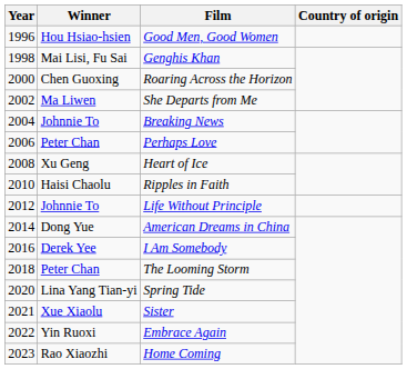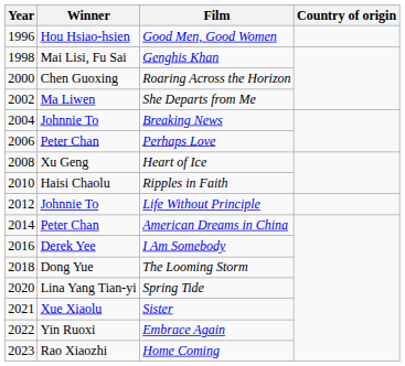 <table class="wikitable">
 <tr>
 <th>Year</th>
 <th>Winner</th>
 <th>Film</th>
 <th>Country of origin</th>
 </tr>
 <tr>
 <td>1996</td>
 <td><a href='#'>Hou Hsiao-hsien</a></td>
 <td><em><a href='#'>Good Men, Good Women</a></em></td>
 <td></td>
 </tr>
 <tr>
 <td>1998</td>
 <td>Mai Lisi, Fu Sai</td>
 <td><em><a href='#'>Genghis Khan</a></em></td>
 <td rowspan=3></td>
 </tr>
 <tr>
 <td>2000</td>
 <td>Chen Guoxing</td>
 <td><em>Roaring Across the Horizon</em></td>
 </tr>
 <tr>
 <td>2002</td>
 <td><a href='#'>Ma Liwen</a></td>
 <td><em> She Departs from Me</em></td>
 </tr>
 <tr>
 <td>2004</td>
 <td><a href='#'>Johnnie To</a></td>
 <td><em><a href='#'>Breaking News</a></em></td>
 <td rowspan=2></td>
 </tr>
 <tr>
 <td>2006</td>
 <td><a href='#'>Peter Chan</a></td>
 <td><em><a href='#'>Perhaps Love</a></em></td>
 </tr>
 <tr>
 <td>2008</td>
 <td>Xu Geng</td>
 <td><em>Heart of Ice</em></td>
 <td rowspan=2></td>
 </tr>
 <tr>
 <td>2010</td>
 <td>Haisi Chaolu</td>
 <td><em>Ripples in Faith</em></td>
 </tr>
 <tr>
 <td>2012</td>
 <td><a href='#'>Johnnie To</a></td>
 <td><em><a href='#'>Life Without Principle</a></em></td>
 <td></td>
 </tr>
 <tr>
 <td>2014</td>
-<td>Dong Yue</td>
+<td><a href='#'>Peter Chan</a></td>
 <td><em><a href='#'>American Dreams in China</a></em></td>
 <td rowspan=7></td>
 </tr>
 <tr>
 <td>2016</td>
 <td><a href='#'>Derek Yee</a></td>
 <td><em><a href='#'>I Am Somebody</a></em></td>
 </tr>
 <tr>
 <td>2018</td>
-<td><a href='#'>Peter Chan</a></td>
+<td>Dong Yue</td>
 <td><em>The Looming Storm</em></td>
 </tr>
 <tr>
 <td>2020</td>
 <td>Lina Yang Tian-yi</td>
 <td><em>Spring Tide</em></td>
 </tr>
 <tr>
 <td>2021</td>
 <td><a href='#'>Xue Xiaolu</a></td>
 <td><em><a href='#'>Sister</a></em></td>
 </tr>
 <tr>
 <td>2022</td>
 <td>Yin Ruoxi</td>
 <td><em><a href='#'>Embrace Again</a></em></td>
 </tr>
 <tr>
 <td>2023</td>
 <td>Rao Xiaozhi</td>
 <td><em><a href='#'>Home Coming</a></em></td>
 </tr>
 </table>
